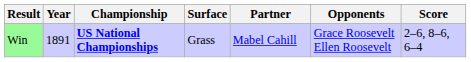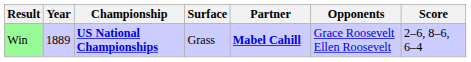 <table class="sortable wikitable">
 <tr>
 <th style="width:40px">Result</th>
 <th style="width:35px">Year</th>
 <th style="width:180px">Championship</th>
 <th style="width:50px">Surface</th>
 <th style="width:160px">Partner</th>
 <th style="width:160px">Opponents</th>
 <th style="width:130px" class="unsortable">Score</th>
 </tr>
 <tr style="background:#ccf;">
 <td style="background:#98fb98;">Win</td>
-<td>1891</td>
+<td>1889</td>
 <td><strong><a href='#'>US National Championships</a></strong></td>
 <td>Grass</td>
-<td>  <a href='#'>Mabel Cahill</a></td>
+<td><strong>  <a href='#'>Mabel Cahill</a></strong></td>
 <td> <a href='#'>Grace Roosevelt</a><br>  <a href='#'>Ellen Roosevelt</a></td>
 <td>2–6, 8–6, 6–4</td>
 </tr>
 </table>
